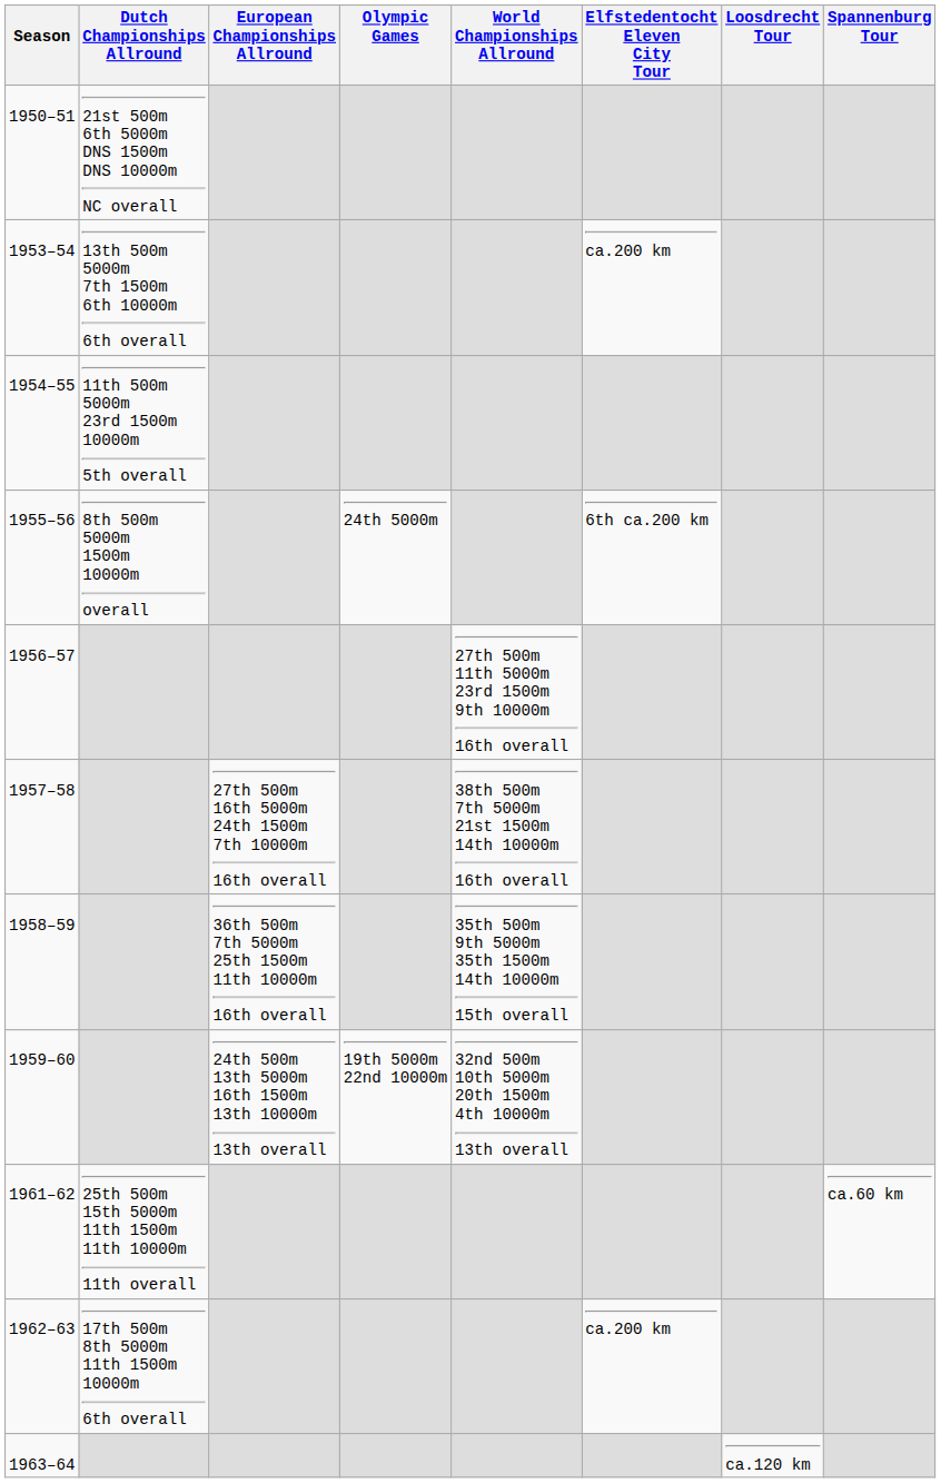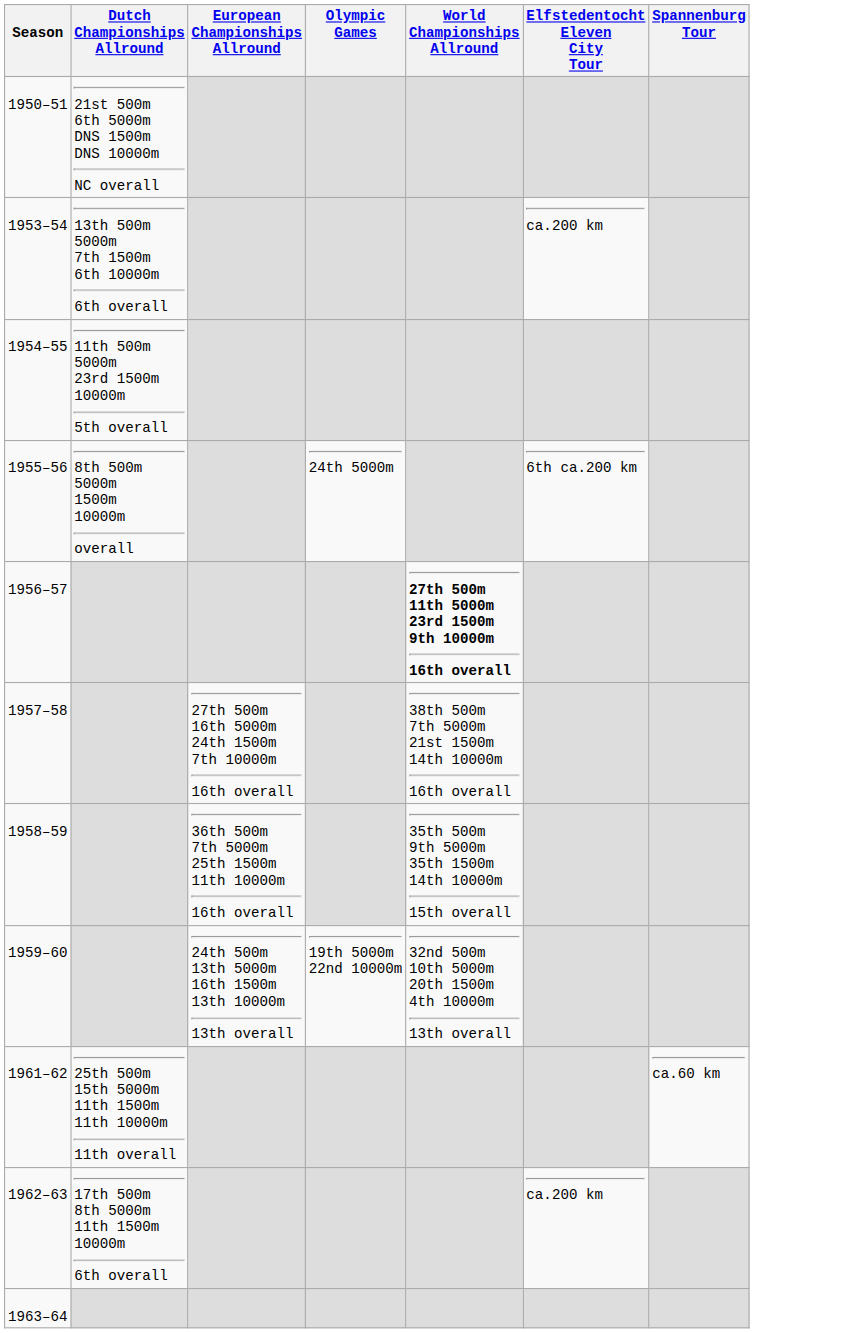 <table class="wikitable">
 <tr style="vertical-align: top;">
 <th><br> Season</th>
 <th><a href='#'>Dutch <br> Championships <br> Allround</a></th>
 <th><a href='#'>European <br> Championships <br> Allround</a></th>
 <th><a href='#'>Olympic <br> Games</a></th>
 <th><a href='#'>World <br> Championships <br> Allround</a></th>
 <th><a href='#'>Elfstedentocht <br> Eleven <br> City <br> Tour</a></th>
-<th><a href='#'>Loosdrecht <br> Tour</a></th>
 <th><a href='#'>Spannenburg <br> Tour</a></th>
 </tr>
 <tr style="vertical-align: top;">
 <td><br> 1950–51</td>
 <td> <hr> 21st 500m <br> 6th 5000m <br> DNS 1500m <br> DNS 10000m <hr> NC overall</td>
-<td bgcolor=#DDDDDD></td>
 <td bgcolor=#DDDDDD></td>
 <td bgcolor=#DDDDDD></td>
 <td bgcolor=#DDDDDD></td>
 <td bgcolor=#DDDDDD></td>
 <td bgcolor=#DDDDDD></td>
 </tr>
 <tr style="vertical-align: top;">
 <td><br> 1953–54</td>
 <td> <hr> 13th 500m <br>  5000m <br> 7th 1500m <br> 6th 10000m <hr> 6th overall</td>
 <td bgcolor=#DDDDDD></td>
 <td bgcolor=#DDDDDD></td>
 <td bgcolor=#DDDDDD></td>
 <td> <hr>  ca.200 km</td>
 <td bgcolor=#DDDDDD></td>
-<td bgcolor=#DDDDDD></td>
 </tr>
 <tr style="vertical-align: top;">
 <td><br> 1954–55</td>
 <td> <hr> 11th 500m <br>  5000m <br> 23rd 1500m <br>  10000m <hr> 5th overall</td>
-<td bgcolor=#DDDDDD></td>
 <td bgcolor=#DDDDDD></td>
 <td bgcolor=#DDDDDD></td>
 <td bgcolor=#DDDDDD></td>
 <td bgcolor=#DDDDDD></td>
 <td bgcolor=#DDDDDD></td>
 </tr>
 <tr style="vertical-align: top;">
 <td><br> 1955–56</td>
 <td> <hr> 8th 500m <br>  5000m <br>  1500m <br>  10000m <hr>  overall</td>
 <td bgcolor=#DDDDDD></td>
 <td> <hr> 24th 5000m</td>
 <td bgcolor=#DDDDDD></td>
 <td> <hr> 6th ca.200 km</td>
 <td bgcolor=#DDDDDD></td>
-<td bgcolor=#DDDDDD></td>
 </tr>
 <tr style="vertical-align: top;">
 <td><br> 1956–57</td>
 <td bgcolor=#DDDDDD></td>
 <td bgcolor=#DDDDDD></td>
 <td bgcolor=#DDDDDD></td>
-<td> <hr> 27th 500m <br> 11th 5000m <br> 23rd 1500m <br> 9th 10000m <hr> 16th overall</td>
-<td bgcolor=#DDDDDD></td>
+<td><strong> <hr> 27th 500m <br> 11th 5000m <br> 23rd 1500m <br> 9th 10000m <hr> 16th overall</strong></td>
 <td bgcolor=#DDDDDD></td>
 <td bgcolor=#DDDDDD></td>
 </tr>
 <tr style="vertical-align: top;">
 <td><br> 1957–58</td>
 <td bgcolor=#DDDDDD></td>
 <td> <hr> 27th 500m <br> 16th 5000m <br> 24th 1500m <br> 7th 10000m <hr> 16th overall</td>
 <td bgcolor=#DDDDDD></td>
 <td> <hr> 38th 500m <br> 7th 5000m <br> 21st 1500m <br> 14th 10000m <hr> 16th overall</td>
 <td bgcolor=#DDDDDD></td>
 <td bgcolor=#DDDDDD></td>
-<td bgcolor=#DDDDDD></td>
 </tr>
 <tr style="vertical-align: top;">
 <td><br> 1958–59</td>
 <td bgcolor=#DDDDDD></td>
 <td> <hr> 36th 500m <br> 7th 5000m <br> 25th 1500m <br> 11th 10000m <hr> 16th overall</td>
 <td bgcolor=#DDDDDD></td>
 <td> <hr> 35th 500m <br> 9th 5000m <br> 35th 1500m <br> 14th 10000m <hr> 15th overall</td>
-<td bgcolor=#DDDDDD></td>
 <td bgcolor=#DDDDDD></td>
 <td bgcolor=#DDDDDD></td>
 </tr>
 <tr style="vertical-align: top;">
 <td><br> 1959–60</td>
 <td bgcolor=#DDDDDD></td>
 <td> <hr> 24th 500m <br> 13th 5000m <br> 16th 1500m <br> 13th 10000m <hr> 13th overall</td>
 <td> <hr> 19th 5000m <br> 22nd 10000m</td>
 <td> <hr> 32nd 500m <br> 10th 5000m <br> 20th 1500m <br> 4th 10000m <hr> 13th overall</td>
 <td bgcolor=#DDDDDD></td>
 <td bgcolor=#DDDDDD></td>
-<td bgcolor=#DDDDDD></td>
 </tr>
 <tr style="vertical-align: top;">
 <td><br> 1961–62</td>
 <td> <hr> 25th 500m <br> 15th 5000m <br> 11th 1500m <br> 11th 10000m <hr> 11th overall</td>
-<td bgcolor=#DDDDDD></td>
 <td bgcolor=#DDDDDD></td>
 <td bgcolor=#DDDDDD></td>
 <td bgcolor=#DDDDDD></td>
 <td bgcolor=#DDDDDD></td>
 <td> <hr>  ca.60 km</td>
 </tr>
 <tr style="vertical-align: top;">
 <td><br> 1962–63</td>
 <td> <hr> 17th 500m <br> 8th 5000m <br> 11th 1500m <br>  10000m <hr> 6th overall</td>
 <td bgcolor=#DDDDDD></td>
 <td bgcolor=#DDDDDD></td>
 <td bgcolor=#DDDDDD></td>
 <td> <hr>  ca.200 km</td>
 <td bgcolor=#DDDDDD></td>
-<td bgcolor=#DDDDDD></td>
 </tr>
 <tr style="vertical-align: top;">
 <td><br> 1963–64</td>
 <td bgcolor=#DDDDDD></td>
 <td bgcolor=#DDDDDD></td>
 <td bgcolor=#DDDDDD></td>
 <td bgcolor=#DDDDDD></td>
 <td bgcolor=#DDDDDD></td>
-<td> <hr>  ca.120 km</td>
 <td bgcolor=#DDDDDD></td>
 </tr>
 </table>
